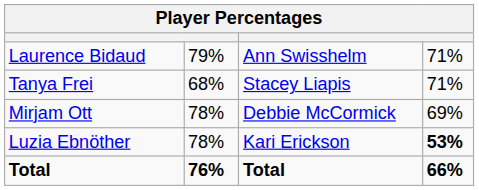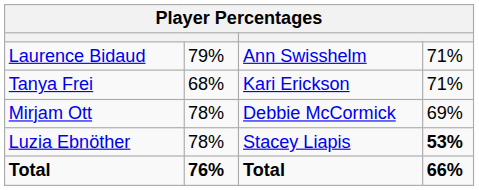 <table class="wikitable">
 <tr>
 <th colspan=4 width=400>Player Percentages</th>
 </tr>
 <tr>
 <th colspan=2 width=200></th>
 <th colspan=2 width=200></th>
 </tr>
 <tr>
 <td><a href='#'>Laurence Bidaud</a></td>
 <td>79%</td>
 <td><a href='#'>Ann Swisshelm</a></td>
 <td>71%</td>
 </tr>
 <tr>
 <td><a href='#'>Tanya Frei</a></td>
 <td>68%</td>
-<td><a href='#'>Stacey Liapis</a></td>
+<td><a href='#'>Kari Erickson</a></td>
 <td>71%</td>
 </tr>
 <tr>
 <td><a href='#'>Mirjam Ott</a></td>
 <td>78%</td>
 <td><a href='#'>Debbie McCormick</a></td>
 <td>69%</td>
 </tr>
 <tr>
 <td><a href='#'>Luzia Ebnöther</a></td>
 <td>78%</td>
-<td><a href='#'>Kari Erickson</a></td>
+<td><a href='#'>Stacey Liapis</a></td>
 <td><strong>53%</strong></td>
 </tr>
 <tr>
 <td><strong>Total</strong></td>
 <td><strong>76%</strong></td>
 <td><strong>Total</strong></td>
 <td><strong>66%</strong></td>
 </tr>
 </table>
